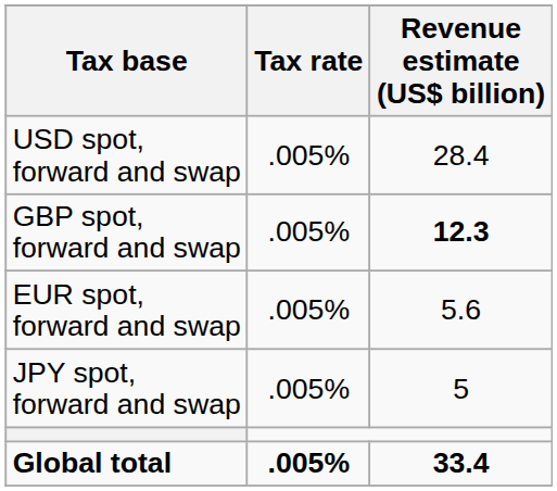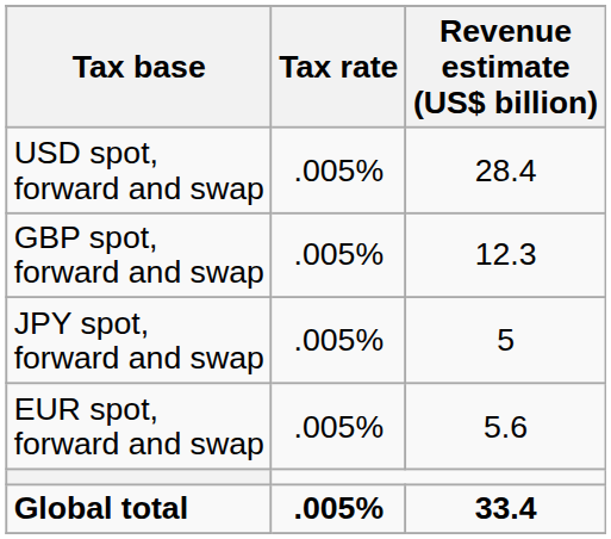 <table class="wikitable" style="float: right; margin:0 0 1em 1em; font-size: 90%; ">
 <tr>
 </tr>
 <tr>
 <th>Tax base</th>
 <th>Tax rate</th>
 <th>Revenue <br> estimate <br> (US$ billion)</th>
 </tr>
 <tr>
 <td align=left>USD spot, <br> forward and swap</td>
 <td align=center>.005%</td>
 <td align=center>28.4</td>
 </tr>
 <tr>
 <td align=left>GBP spot, <br> forward and swap</td>
 <td align=center>.005%</td>
-<td align=center><strong>12.3</strong></td>
+<td align=center>12.3</td>
+</tr>
+<tr>
+<td align=left>JPY spot, <br> forward and swap</td>
+<td align=center>.005%</td>
+<td align=center>5</td>
 </tr>
 <tr>
 <td align=left>EUR spot, <br> forward and swap</td>
 <td align=center>.005%</td>
 <td align=center>5.6</td>
-</tr>
-<tr>
-<td align=left>JPY spot, <br> forward and swap</td>
-<td align=center>.005%</td>
-<td align=center>5</td>
 </tr>
 <tr>
 <th></th>
 <td colspan="2" style="text-align: right;"></td>
 </tr>
 <tr>
 <td align=left><strong>Global total</strong></td>
 <td align=center><strong>.005%</strong></td>
 <td align=center><strong>33.4</strong></td>
 </tr>
 </table>
